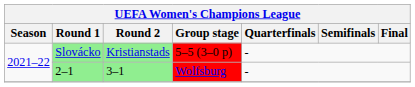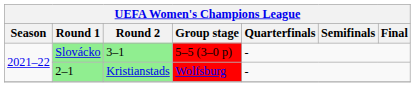 <table class="wikitable">
 <tr>
 <th colspan=20><a href='#'>UEFA Women's Champions League</a></th>
 </tr>
 <tr>
 <th>Season</th>
 <th>Round 1</th>
 <th>Round 2</th>
 <th>Group stage</th>
 <th>Quarterfinals</th>
 <th>Semifinals</th>
 <th>Final</th>
 </tr>
 <tr>
 <td rowspan=2><a href='#'>2021–22</a></td>
 <td bgcolor=lightgreen> <a href='#'>Slovácko</a></td>
-<td bgcolor=lightgreen> <a href='#'>Kristianstads</a></td>
+<td bgcolor=lightgreen>3–1</td>
 <td bgcolor=red>5–5 (3–0 p)</td>
 <td colspan=3>-</td>
 </tr>
 <tr>
 <td bgcolor=lightgreen>2–1</td>
-<td bgcolor=lightgreen>3–1</td>
+<td bgcolor=lightgreen> <a href='#'>Kristianstads</a></td>
 <td bgcolor=red> <a href='#'>Wolfsburg</a></td>
 <td colspan=3>-</td>
 </tr>
 <tr>
 </tr>
 </table>
